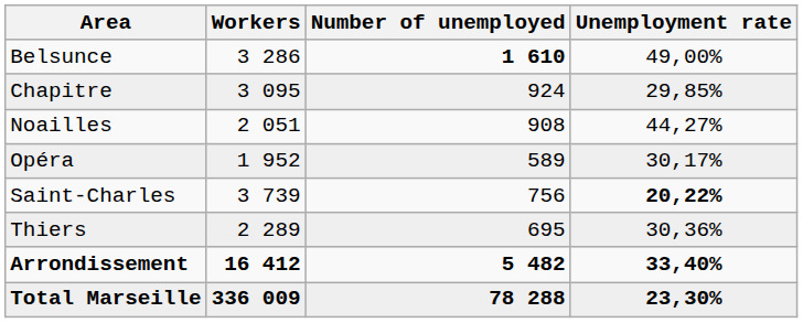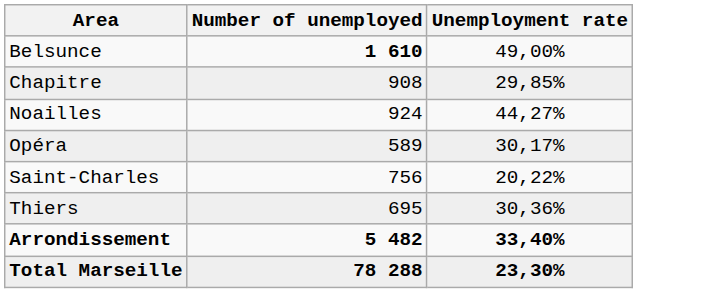 <table class=wikitable>
 <tr>
 <th>Area</th>
-<th>Workers</th>
 <th>Number of unemployed</th>
 <th>Unemployment rate</th>
 </tr>
 <tr>
 <td>Belsunce</td>
-<td style="text-align:right;">3 286</td>
 <td style="text-align:right;"><strong>1 610</strong></td>
 <td style="text-align:center;">49,00%</td>
 </tr>
 <tr style="background:#EFEFEF">
 <td>Chapitre</td>
-<td style="text-align:right;">3 095</td>
-<td style="text-align:right;">924</td>
+<td style="text-align:right;">908</td>
 <td style="text-align:center;">29,85%</td>
 </tr>
 <tr>
 <td>Noailles</td>
-<td style="text-align:right;">2 051</td>
-<td style="text-align:right;">908</td>
+<td style="text-align:right;">924</td>
 <td style="text-align:center;">44,27%</td>
 </tr>
 <tr style="background:#EFEFEF">
 <td>Opéra</td>
-<td style="text-align:right;">1 952</td>
 <td style="text-align:right;">589</td>
 <td style="text-align:center;">30,17%</td>
 </tr>
 <tr>
 <td>Saint-Charles</td>
-<td style="text-align:right;">3 739</td>
 <td style="text-align:right;">756</td>
-<td style="text-align:center;"><strong>20,22%</strong></td>
+<td style="text-align:center;">20,22%</td>
 </tr>
 <tr style="background:#EFEFEF">
 <td>Thiers</td>
-<td style="text-align:right;">2 289</td>
 <td style="text-align:right;">695</td>
 <td style="text-align:center;">30,36%</td>
 </tr>
 <tr>
 <td><strong>Arrondissement</strong></td>
-<td style="text-align:right;"><strong>16 412</strong></td>
 <td style="text-align:right;"><strong>5 482</strong></td>
 <td style="text-align:center;"><strong>33,40%</strong></td>
 </tr>
 <tr style="background:#EFEFEF">
 <td><strong>Total Marseille</strong></td>
-<td style="text-align:right;"><strong>336 009</strong></td>
 <td style="text-align:right;"><strong>78 288</strong></td>
 <td style="text-align:center;"><strong>23,30%</strong></td>
 </tr>
 </table>
